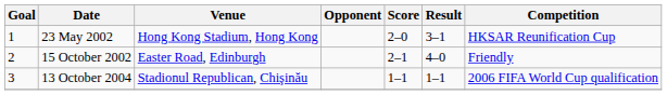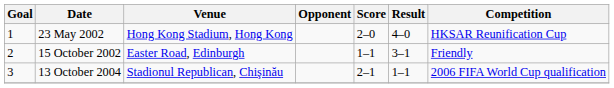 <table class="wikitable">
 <tr>
 <th>Goal</th>
 <th>Date</th>
 <th>Venue</th>
 <th>Opponent</th>
 <th>Score</th>
 <th>Result</th>
 <th>Competition</th>
 </tr>
 <tr>
 <td>1</td>
 <td>23 May 2002</td>
 <td><a href='#'>Hong Kong Stadium</a>, <a href='#'>Hong Kong</a></td>
 <td></td>
 <td>2–0</td>
-<td>3–1</td>
+<td>4–0</td>
 <td><a href='#'>HKSAR Reunification Cup</a></td>
 </tr>
 <tr>
 <td>2</td>
 <td>15 October 2002</td>
 <td><a href='#'>Easter Road</a>, <a href='#'>Edinburgh</a></td>
 <td></td>
-<td>2–1</td>
-<td>4–0</td>
+<td>1–1</td>
+<td>3–1</td>
 <td><a href='#'>Friendly</a></td>
 </tr>
 <tr>
 <td>3</td>
 <td>13 October 2004</td>
 <td><a href='#'>Stadionul Republican</a>, <a href='#'>Chişinău</a></td>
 <td></td>
-<td>1–1</td>
+<td>2–1</td>
 <td>1–1</td>
 <td><a href='#'>2006 FIFA World Cup qualification</a></td>
 </tr>
 <tr>
 </tr>
 </table>
